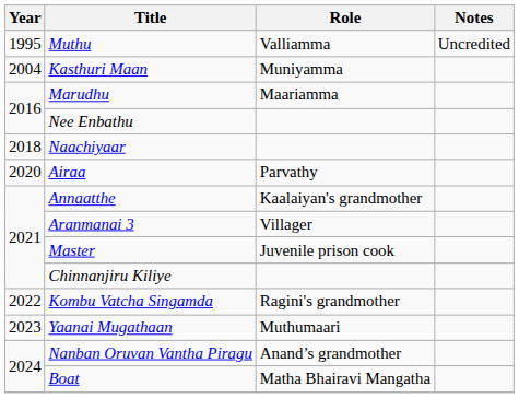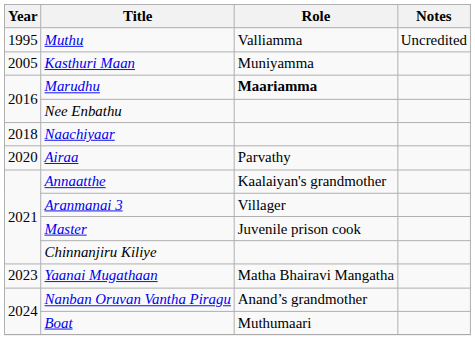 <table class="wikitable sortable">
 <tr>
 <th>Year</th>
 <th>Title</th>
 <th>Role</th>
 <th class="unsortable">Notes</th>
 </tr>
 <tr>
 <td>1995</td>
 <td><em><a href='#'>Muthu</a></em></td>
 <td>Valliamma</td>
 <td>Uncredited</td>
 </tr>
 <tr>
-<td>2004</td>
+<td>2005</td>
 <td><em><a href='#'>Kasthuri Maan</a></em></td>
 <td>Muniyamma</td>
 <td></td>
 </tr>
 <tr>
 <td rowspan=2>2016</td>
 <td><em><a href='#'>Marudhu</a></em></td>
-<td>Maariamma</td>
+<td><strong>Maariamma</strong></td>
 <td></td>
 </tr>
 <tr>
 <td><em>Nee Enbathu</em></td>
 <td></td>
 <td></td>
 </tr>
 <tr>
 <td>2018</td>
 <td><em><a href='#'>Naachiyaar</a></em></td>
 <td></td>
 <td></td>
 </tr>
 <tr>
 <td>2020</td>
 <td><em><a href='#'>Airaa</a></em></td>
 <td>Parvathy</td>
 <td></td>
 </tr>
 <tr>
 <td rowspan=4>2021</td>
 <td><em><a href='#'>Annaatthe</a></em></td>
 <td>Kaalaiyan's grandmother</td>
 <td></td>
 </tr>
 <tr>
 <td><em><a href='#'>Aranmanai 3</a></em></td>
 <td>Villager</td>
 <td></td>
 </tr>
 <tr>
 <td><em><a href='#'>Master</a></em></td>
 <td>Juvenile prison cook</td>
 <td></td>
 </tr>
 <tr>
 <td><em>Chinnanjiru Kiliye</em></td>
 <td></td>
 <td></td>
 </tr>
 <tr>
-<td>2022</td>
-<td><em><a href='#'>Kombu Vatcha Singamda</a></em></td>
-<td>Ragini's grandmother</td>
-<td></td>
-</tr>
-<tr>
 <td>2023</td>
 <td><em><a href='#'>Yaanai Mugathaan</a></em></td>
-<td>Muthumaari</td>
+<td>Matha Bhairavi Mangatha</td>
 <td></td>
 </tr>
 <tr>
 <td rowspan="2">2024</td>
 <td><em><a href='#'>Nanban Oruvan Vantha Piragu</a></em></td>
 <td>Anand’s grandmother</td>
 <td></td>
 </tr>
 <tr>
 <td><em><a href='#'>Boat</a></em></td>
-<td>Matha Bhairavi Mangatha</td>
+<td>Muthumaari</td>
 <td></td>
 </tr>
 <tr>
 </tr>
 </table>
